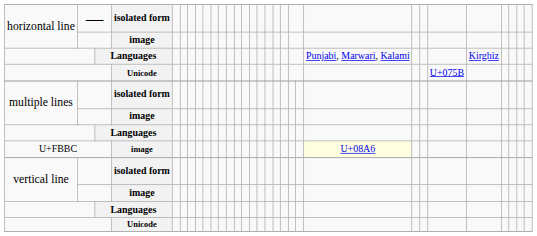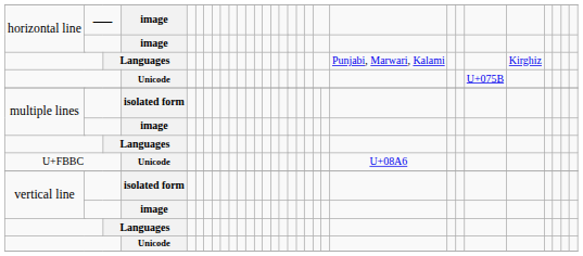 <table class="wikitable" style="text-align:center;">
 <tr>
 </tr>
 <tr>
 <td colspan=2 rowspan=2>horizontal line</td>
 <td colspan=2 style="font-size:150%;">—</td>
-<th colspan=1 style="font-size:85%;">isolated form</th>
+<th colspan=1 style="font-size:85%;">image</th>
 <td style="font-size:150%;color:#E3E6EB;"></td>
 <td style="font-size:150%;color:#E3E6EB;"></td>
 <td style="font-size:150%;color:#E3E6EB;"></td>
 <td style="font-size:150%;"></td>
 <td style="font-size:150%;color:#E3E6EB;"></td>
 <td style="font-size:150%;color:#E3E6EB;"></td>
 <td style="font-size:150%;color:#E3E6EB;"></td>
 <td style="font-size:150%;color:#E3E6EB;"></td>
 <td style="font-size:150%;color:#E3E6EB;"></td>
 <td style="font-size:150%;color:#E3E6EB;"></td>
 <td style="font-size:150%;color:#E3E6EB;"></td>
 <td colspan=2 style="font-size:150%;color:#E3E6EB;"></td>
 <td colspan=2 style="font-size:150%;"></td>
 <td style="font-size:150%;color:#E3E6EB;"></td>
 <td style="font-size:150%;color:#E3E6EB;"> </td>
 <td colspan=2 style="font-size:150%;"></td>
 <td style="font-size:150%;"></td>
 <td style="font-size:150%;color:#E3E6EB;"></td>
 <td style="font-size:150%;color:#E3E6EB;"></td>
 <td style="font-size:150%;"></td>
 <td style="font-size:150%;"></td>
 <td style="font-size:150%;color:#E3E6EB;"></td>
 <td style="font-size:150%;color:#E3E6EB;"></td>
 <td style="font-size:150%;color:#E3E6EB;"></td>
 <td style="font-size:150%;color:#E3E6EB;"></td>
 </tr>
 <tr>
 <td colspan=2></td>
 <th colspan=1 style="font-size:85%;">image</th>
 <td></td>
 <td></td>
 <td></td>
 <td></td>
 <td></td>
 <td></td>
 <td></td>
 <td></td>
 <td></td>
 <td></td>
 <td></td>
 <td colspan=2></td>
 <td colspan=2></td>
 <td></td>
 <td></td>
 <td colspan=2></td>
 <td></td>
 <td></td>
 <td></td>
 <td></td>
 <td></td>
 <td></td>
 <td></td>
 <td></td>
 <td style="white-space:nowrap"></td>
 </tr>
 <tr style="font-size:85%;">
 <td colspan=3></td>
 <th colspan=2>Languages</th>
 <td></td>
 <td></td>
 <td></td>
 <td></td>
 <td></td>
 <td></td>
 <td></td>
 <td></td>
 <td></td>
 <td></td>
 <td></td>
 <td colspan=2></td>
 <td colspan=2></td>
 <td></td>
 <td></td>
 <td colspan=2></td>
 <td> <a href='#'>Punjabi</a>, <a href='#'>Marwari</a>, <a href='#'>Kalami</a></td>
 <td></td>
 <td></td>
 <td></td>
 <td> <a href='#'>Kirghiz</a></td>
 <td></td>
 <td></td>
 <td></td>
 <td style="white-space:nowrap"></td>
 </tr>
 <tr style="font-size:85%;">
 <td colspan=4 style="white-space:nowrap;"></td>
 <th colspan=1 style="font-size:85%;">Unicode</th>
 <td></td>
 <td></td>
 <td></td>
 <td></td>
 <td></td>
 <td></td>
 <td></td>
 <td></td>
 <td></td>
 <td></td>
 <td></td>
 <td colspan=2></td>
 <td colspan=2></td>
 <td></td>
 <td></td>
 <td colspan=2></td>
 <td></td>
 <td></td>
 <td></td>
 <td> <a href='#'>U+075B</a></td>
 <td></td>
 <td></td>
 <td></td>
 <td></td>
 <td style="white-space:nowrap"></td>
 </tr>
 <tr>
 </tr>
 <tr>
 <td colspan=2 rowspan=2>multiple lines</td>
 <td colspan=2 style="font-size:150%;">      </td>
 <th colspan=1 style="font-size:85%;">isolated form</th>
 <td style="font-size:150%;"></td>
 <td style="font-size:150%;color:#E3E6EB;"></td>
 <td style="font-size:150%;color:#E3E6EB;"></td>
 <td style="font-size:150%;color:#E3E6EB;"></td>
 <td style="font-size:150%;color:#E3E6EB;"></td>
 <td style="font-size:150%;color:#E3E6EB;"></td>
 <td style="font-size:150%;color:#E3E6EB;"></td>
 <td style="font-size:150%;color:#E3E6EB;"></td>
 <td style="font-size:150%;color:#E3E6EB;"></td>
 <td style="font-size:150%;color:#E3E6EB;"></td>
 <td style="font-size:150%;color:#E3E6EB;"></td>
 <td colspan=2 style="font-size:150%;color:#E3E6EB;"></td>
 <td colspan=2 style="font-size:150%;color:#E3E6EB;"></td>
 <td style="font-size:150%;color:#E3E6EB;"></td>
 <td style="font-size:150%;color:#E3E6EB;"></td>
 <td style="font-size:150%;color:#E3E6EB;"></td>
 <td style="font-size:150%;color:#E3E6EB;"></td>
 <td style="font-size:150%;"></td>
 <td style="font-size:150%;"></td>
 <td style="font-size:150%;color:#E3E6EB;"></td>
 <td style="font-size:150%;color:#E3E6EB;"></td>
 <td style="font-size:150%;color:#E3E6EB;"></td>
 <td style="font-size:150%;color:#E3E6EB;"></td>
 <td style="font-size:150%;color:#E3E6EB;"></td>
 <td style="font-size:150%;color:#E3E6EB;"></td>
 <td style="font-size:150%;color:#E3E6EB;"></td>
 </tr>
 <tr>
 <td colspan=2></td>
 <th colspan=1 style="font-size:85%;">image</th>
 <td></td>
 <td></td>
 <td></td>
 <td></td>
 <td></td>
 <td></td>
 <td></td>
 <td></td>
 <td></td>
 <td></td>
 <td></td>
 <td colspan=2></td>
 <td colspan=2></td>
 <td></td>
 <td></td>
 <td></td>
 <td></td>
 <td></td>
 <td></td>
 <td></td>
 <td></td>
 <td></td>
 <td></td>
 <td></td>
 <td></td>
 <td style="white-space:nowrap"></td>
 </tr>
 <tr style="font-size:85%;">
 <td colspan=3></td>
 <th colspan=2>Languages</th>
 <td></td>
 <td></td>
 <td></td>
 <td></td>
 <td></td>
 <td></td>
 <td></td>
 <td></td>
 <td></td>
 <td></td>
 <td></td>
 <td colspan=2></td>
 <td colspan=2></td>
 <td></td>
 <td></td>
 <td></td>
 <td></td>
 <td></td>
 <td></td>
 <td></td>
 <td></td>
 <td></td>
 <td></td>
 <td></td>
 <td></td>
 <td style="white-space:nowrap"></td>
 </tr>
 <tr style="font-size:85%;">
 <td colspan=4 style="white-space:nowrap;">U+FBBC</td>
-<th colspan=1 style="font-size:85%;">image</th>
+<th colspan=1 style="font-size:85%;">Unicode</th>
 <td></td>
 <td></td>
 <td></td>
 <td></td>
 <td></td>
 <td></td>
 <td></td>
 <td></td>
 <td></td>
 <td></td>
 <td></td>
 <td colspan=2></td>
 <td colspan=2></td>
 <td></td>
 <td></td>
 <td></td>
 <td></td>
-<td style="background: lightyellow;"> <a href='#'>U+08A6</a></td>
+<td> <a href='#'>U+08A6</a></td>
 <td></td>
 <td></td>
 <td></td>
 <td></td>
 <td></td>
 <td></td>
 <td></td>
 <td style="white-space:nowrap"></td>
 </tr>
 <tr>
 </tr>
 <tr>
 <td colspan=2 rowspan=2>vertical line</td>
 <td colspan=2 style="font-size:200%;"></td>
 <th colspan=1 style="font-size:85%;">isolated form</th>
 <td style="font-size:150%;color:#E3E6EB;"></td>
 <td style="font-size:150%;color:#E3E6EB;"></td>
 <td style="font-size:150%;color:#E3E6EB;"></td>
 <td style="font-size:150%;color:#E3E6EB;"></td>
 <td style="font-size:150%;color:#E3E6EB;"></td>
 <td style="font-size:150%;color:#E3E6EB;"></td>
 <td style="font-size:150%;color:#E3E6EB;"></td>
 <td style="font-size:150%;color:#E3E6EB;"></td>
 <td style="font-size:150%;color:#E3E6EB;"></td>
 <td style="font-size:150%;color:#E3E6EB;"></td>
 <td style="font-size:150%;color:#E3E6EB;"></td>
 <td colspan=2 style="font-size:150%;color:#E3E6EB;"></td>
 <td colspan=2 style="font-size:150%;color:#E3E6EB;"></td>
 <td style="font-size:150%;color:#E3E6EB;"></td>
 <td style="font-size:150%;color:#E3E6EB;"></td>
 <td style="font-size:150%;color:#E3E6EB;"></td>
 <td style="font-size:150%;color:#E3E6EB;"></td>
 <td style="font-size:150%;color:#E3E6EB;"></td>
 <td style="font-size:150%;color:#E3E6EB;"></td>
 <td style="font-size:150%;color:#E3E6EB;"></td>
 <td style="font-size:150%;color:#E3E6EB;"></td>
 <td style="font-size:150%;"><br></td>
 <td style="font-size:150%;color:#E3E6EB;"></td>
 <td style="font-size:150%;color:#E3E6EB;"></td>
 <td style="font-size:150%;color:#E3E6EB;"></td>
 <td style="font-size:150%;color:#E3E6EB;"></td>
 </tr>
 <tr>
 <td colspan=2></td>
 <th colspan=1 style="font-size:85%;">image</th>
 <td></td>
 <td></td>
 <td></td>
 <td></td>
 <td></td>
 <td></td>
 <td></td>
 <td></td>
 <td></td>
 <td></td>
 <td></td>
 <td colspan=2></td>
 <td colspan=2></td>
 <td></td>
 <td></td>
 <td></td>
 <td></td>
 <td></td>
 <td></td>
 <td></td>
 <td></td>
 <td></td>
 <td></td>
 <td></td>
 <td></td>
 <td style="white-space:nowrap"></td>
 </tr>
 <tr style="font-size:85%;">
 <td colspan=3></td>
 <th colspan=2>Languages</th>
 <td></td>
 <td></td>
 <td></td>
 <td></td>
 <td></td>
 <td></td>
 <td></td>
 <td></td>
 <td></td>
 <td></td>
 <td></td>
 <td colspan=2></td>
 <td colspan=2></td>
 <td></td>
 <td></td>
 <td></td>
 <td></td>
 <td></td>
 <td></td>
 <td></td>
 <td></td>
 <td></td>
 <td></td>
 <td></td>
 <td></td>
 <td style="white-space:nowrap"></td>
 </tr>
 <tr style="font-size:85%;">
 <td colspan=4 style="white-space:nowrap;"></td>
 <th colspan=1 style="font-size:85%;">Unicode</th>
 <td></td>
 <td></td>
 <td></td>
 <td></td>
 <td></td>
 <td></td>
 <td></td>
 <td></td>
 <td></td>
 <td></td>
 <td></td>
 <td colspan=2></td>
 <td colspan=2></td>
 <td></td>
 <td></td>
 <td></td>
 <td></td>
 <td></td>
 <td></td>
 <td></td>
 <td></td>
 <td></td>
 <td></td>
 <td></td>
 <td></td>
 <td style="white-space:nowrap"></td>
 </tr>
 <tr>
 </tr>
 </table>
